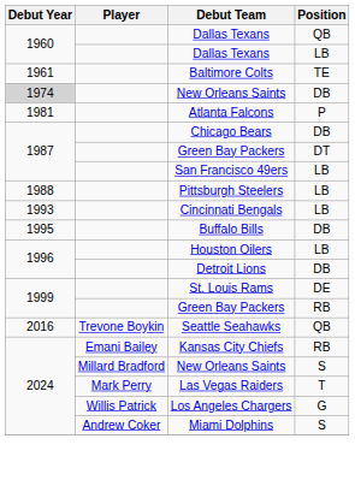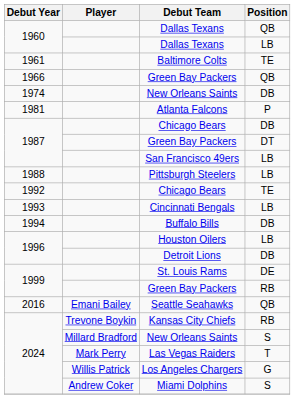 <table class="wikitable sortable" style="text-align: center;">
 <tr>
 <th>Debut Year</th>
 <th>Player</th>
 <th>Debut Team</th>
 <th>Position</th>
 </tr>
 <tr>
 <td rowspan="2">1960</td>
 <td></td>
 <td><a href='#'>Dallas Texans</a></td>
 <td>QB</td>
 </tr>
 <tr>
 <td></td>
 <td><a href='#'>Dallas Texans</a></td>
 <td>LB</td>
 </tr>
 <tr>
 <td>1961</td>
 <td></td>
 <td><a href='#'>Baltimore Colts</a></td>
 <td>TE</td>
 </tr>
 <tr>
-<td style="background: lightgrey;">1974</td>
+<td>1966</td>
+<td></td>
+<td><a href='#'>Green Bay Packers</a></td>
+<td>QB</td>
+</tr>
+<tr>
+<td>1974</td>
 <td></td>
 <td><a href='#'>New Orleans Saints</a></td>
 <td>DB</td>
 </tr>
 <tr>
 <td>1981</td>
 <td></td>
 <td><a href='#'>Atlanta Falcons</a></td>
 <td>P</td>
 </tr>
 <tr>
 <td rowspan="3">1987</td>
 <td></td>
 <td><a href='#'>Chicago Bears</a></td>
 <td>DB</td>
 </tr>
 <tr>
 <td></td>
 <td><a href='#'>Green Bay Packers</a></td>
 <td>DT</td>
 </tr>
 <tr>
 <td></td>
 <td><a href='#'>San Francisco 49ers</a></td>
 <td>LB</td>
 </tr>
 <tr>
 <td>1988</td>
 <td></td>
 <td><a href='#'>Pittsburgh Steelers</a></td>
 <td>LB</td>
 </tr>
 <tr>
+<td>1992</td>
+<td></td>
+<td><a href='#'>Chicago Bears</a></td>
+<td>TE</td>
+</tr>
+<tr>
 <td>1993</td>
 <td></td>
 <td><a href='#'>Cincinnati Bengals</a></td>
 <td>LB</td>
 </tr>
 <tr>
-<td>1995</td>
+<td>1994</td>
 <td></td>
 <td><a href='#'>Buffalo Bills</a></td>
 <td>DB</td>
 </tr>
 <tr>
 <td rowspan="2">1996</td>
 <td></td>
 <td><a href='#'>Houston Oilers</a></td>
 <td>LB</td>
 </tr>
 <tr>
 <td></td>
 <td><a href='#'>Detroit Lions</a></td>
 <td>DB</td>
 </tr>
 <tr>
 <td rowspan="2">1999</td>
 <td></td>
 <td><a href='#'>St. Louis Rams</a></td>
 <td>DE</td>
 </tr>
 <tr>
 <td></td>
 <td><a href='#'>Green Bay Packers</a></td>
 <td>RB</td>
 </tr>
 <tr>
 <td>2016</td>
-<td><a href='#'>Trevone Boykin</a></td>
+<td><a href='#'>Emani Bailey</a></td>
 <td><a href='#'>Seattle Seahawks</a></td>
 <td>QB</td>
 </tr>
 <tr>
 <td rowspan="5">2024</td>
-<td><a href='#'>Emani Bailey</a></td>
+<td><a href='#'>Trevone Boykin</a></td>
 <td><a href='#'>Kansas City Chiefs</a></td>
 <td>RB</td>
 </tr>
 <tr>
 <td><a href='#'>Millard Bradford</a></td>
 <td><a href='#'>New Orleans Saints</a></td>
 <td>S</td>
 </tr>
 <tr>
 <td><a href='#'>Mark Perry</a></td>
 <td><a href='#'>Las Vegas Raiders</a></td>
 <td>T</td>
 </tr>
 <tr>
 <td><a href='#'>Willis Patrick</a></td>
 <td><a href='#'>Los Angeles Chargers</a></td>
 <td>G</td>
 </tr>
 <tr>
 <td><a href='#'>Andrew Coker</a></td>
 <td><a href='#'>Miami Dolphins</a></td>
 <td>S</td>
 </tr>
 <tr>
 </tr>
 </table>
